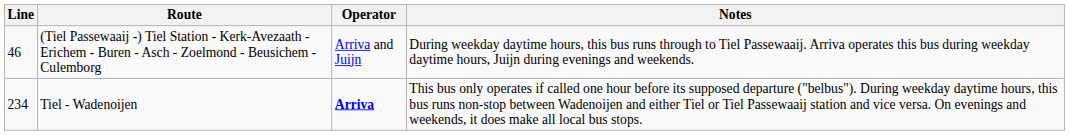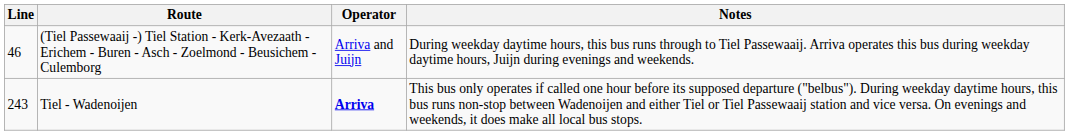 <table class="wikitable">
 <tr>
 <th>Line</th>
 <th>Route</th>
 <th>Operator</th>
 <th>Notes</th>
 </tr>
 <tr>
 <td>46</td>
 <td>(Tiel Passewaaij -) Tiel Station - Kerk-Avezaath - Erichem - Buren - Asch - Zoelmond - Beusichem - Culemborg</td>
 <td><a href='#'>Arriva</a> and <a href='#'>Juijn</a></td>
 <td>During weekday daytime hours, this bus runs through to Tiel Passewaaij. Arriva operates this bus during weekday daytime hours, Juijn during evenings and weekends.</td>
 </tr>
 <tr>
-<td>234</td>
+<td>243</td>
 <td>Tiel - Wadenoijen</td>
 <td><strong><a href='#'>Arriva</a></strong></td>
 <td>This bus only operates if called one hour before its supposed departure ("belbus"). During weekday daytime hours, this bus runs non-stop between Wadenoijen and either Tiel or Tiel Passewaaij station and vice versa. On evenings and weekends, it does make all local bus stops.</td>
 </tr>
 </table>
